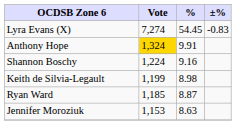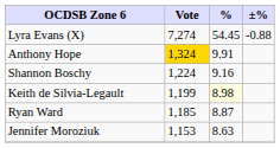 <table class="wikitable">
 <tr>
 <th style="background:#DDDDFF" width="200px">OCDSB Zone 6</th>
 <th style="background:#DDDDFF" width="50px">Vote</th>
 <th style="background:#DDDDFF" width="30px">%</th>
 <th style="background:#DDDDFF" width="30px">±%</th>
 </tr>
 <tr>
 <td>Lyra Evans (X)</td>
 <td>7,274</td>
 <td>54.45</td>
-<td>-0.83</td>
+<td>-0.88</td>
 </tr>
 <tr>
 <td>Anthony Hope</td>
 <td style="background: gold;">1,324</td>
 <td>9.91</td>
 <td></td>
 </tr>
 <tr>
 <td>Shannon Boschy</td>
 <td>1,224</td>
 <td>9.16</td>
 <td></td>
 </tr>
 <tr>
 <td>Keith de Silvia-Legault</td>
 <td>1,199</td>
-<td>8.98</td>
+<td style="background: lightyellow;">8.98</td>
 <td></td>
 </tr>
 <tr>
 <td>Ryan Ward</td>
 <td>1,185</td>
 <td>8.87</td>
 <td></td>
 </tr>
 <tr>
 <td>Jennifer Moroziuk</td>
 <td>1,153</td>
 <td>8.63</td>
 <td></td>
 </tr>
 <tr>
 </tr>
 </table>
